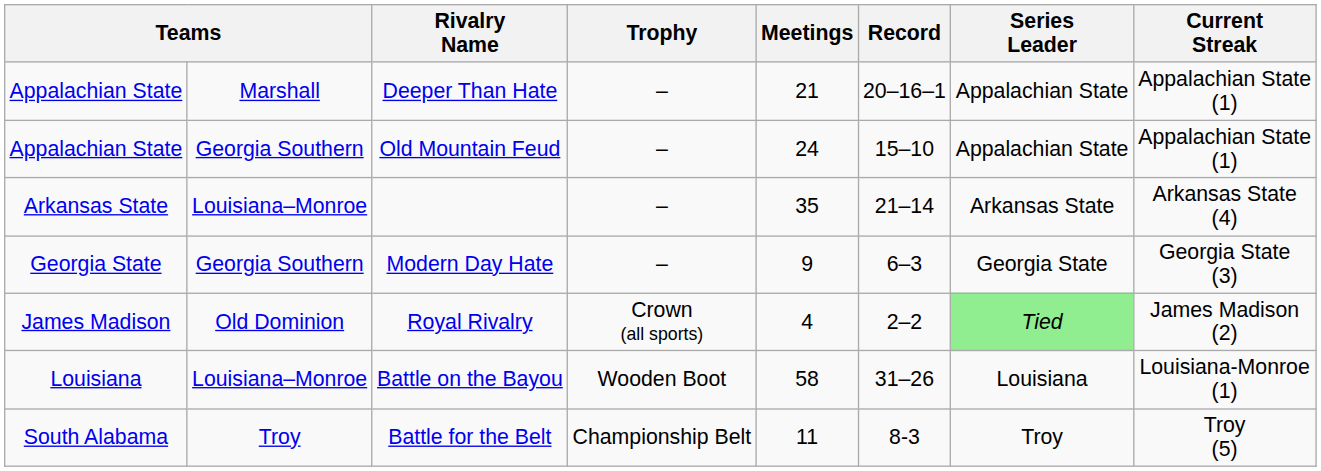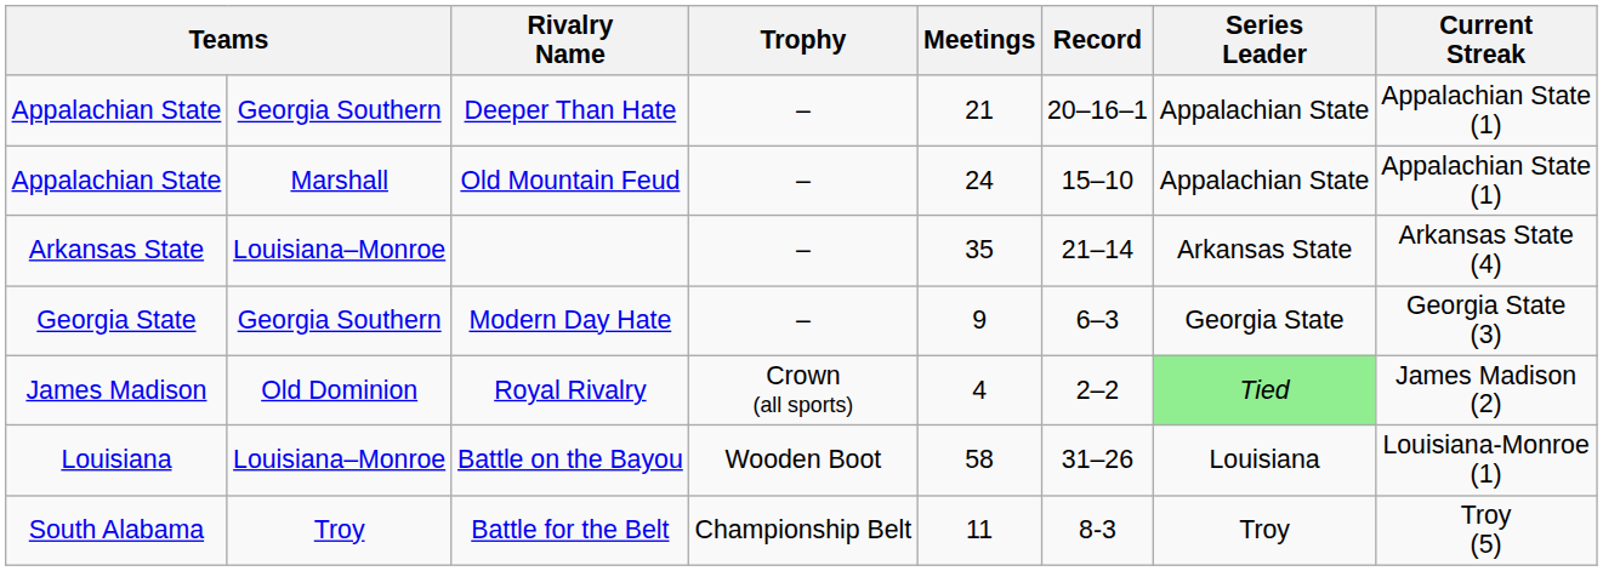 <table class=wikitable style="text-align:center">
 <tr>
 <th colspan=2>Teams</th>
 <th>Rivalry<br>Name</th>
 <th>Trophy</th>
 <th>Meetings</th>
 <th>Record</th>
 <th>Series<br>Leader</th>
 <th>Current<br>Streak</th>
 </tr>
 <tr>
 <td><a href='#'>Appalachian State</a></td>
-<td><a href='#'>Marshall</a></td>
+<td><a href='#'>Georgia Southern</a></td>
 <td><a href='#'>Deeper Than Hate</a></td>
 <td>–</td>
 <td>21</td>
 <td>20–16–1</td>
 <td>Appalachian State</td>
 <td>Appalachian State <br>(1)</td>
 </tr>
 <tr>
 <td><a href='#'>Appalachian State</a></td>
-<td><a href='#'>Georgia Southern</a></td>
+<td><a href='#'>Marshall</a></td>
 <td><a href='#'>Old Mountain Feud</a></td>
 <td>–</td>
 <td>24</td>
 <td>15–10</td>
 <td>Appalachian State</td>
 <td>Appalachian State <br>(1)</td>
 </tr>
 <tr>
 <td><a href='#'>Arkansas State</a></td>
 <td><a href='#'>Louisiana–Monroe</a></td>
 <td></td>
 <td>–</td>
 <td>35</td>
 <td>21–14</td>
 <td>Arkansas State</td>
 <td>Arkansas State<br>(4)</td>
 </tr>
 <tr>
 <td><a href='#'>Georgia State</a></td>
 <td><a href='#'>Georgia Southern</a></td>
 <td><a href='#'>Modern Day Hate</a></td>
 <td>–</td>
 <td>9</td>
 <td>6–3</td>
 <td>Georgia State</td>
 <td>Georgia State<br>(3)</td>
 </tr>
 <tr>
 <td><a href='#'>James Madison</a></td>
 <td><a href='#'>Old Dominion</a></td>
 <td><a href='#'>Royal Rivalry</a></td>
 <td>Crown<br><small>(all sports)</small></td>
 <td>4</td>
 <td>2–2</td>
 <td style="background: lightgreen;"><em>Tied</em></td>
 <td>James Madison<br>(2)</td>
 </tr>
 <tr>
 <td><a href='#'>Louisiana</a></td>
 <td><a href='#'>Louisiana–Monroe</a></td>
 <td><a href='#'>Battle on the Bayou</a></td>
 <td>Wooden Boot</td>
 <td>58</td>
 <td>31–26</td>
 <td>Louisiana</td>
 <td>Louisiana-Monroe<br>(1)</td>
 </tr>
 <tr>
 <td><a href='#'>South Alabama</a></td>
 <td><a href='#'>Troy</a></td>
 <td><a href='#'>Battle for the Belt</a></td>
 <td>Championship Belt</td>
 <td>11</td>
 <td>8-3</td>
 <td>Troy</td>
 <td>Troy <br>(5)</td>
 </tr>
 </table>
